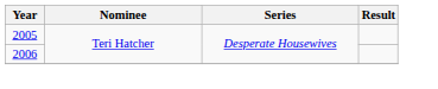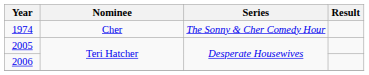 <table class="wikitable" style="text-align: center">
 <tr>
 <th style="width:10%;">Year</th>
 <th style="width:40%;">Nominee</th>
 <th style="width:40%;">Series</th>
 <th style="width:10%;">Result</th>
+</tr>
+<tr>
+<td><a href='#'>1974</a></td>
+<td><a href='#'>Cher</a></td>
+<td><em><a href='#'>The Sonny & Cher Comedy Hour</a></em></td>
+<td></td>
 </tr>
 <tr>
 <td><a href='#'>2005</a></td>
 <td rowspan="2"><a href='#'>Teri Hatcher</a></td>
 <td rowspan="2"><em><a href='#'>Desperate Housewives</a></em></td>
 <td></td>
 </tr>
 <tr>
 <td><a href='#'>2006</a></td>
 <td></td>
 </tr>
 <tr>
 </tr>
 </table>
